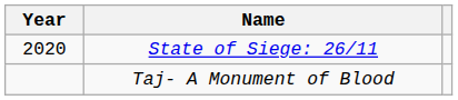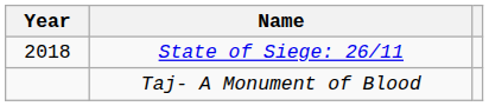 <table class="wikitable" style="text-align:center;">
 <tr>
 <th style="width:50px;">Year</th>
 <th style="width:250px;">Name</th>
 <th scope="col" class="unsortable"></th>
 </tr>
 <tr>
-<td>2020</td>
+<td>2018</td>
 <td><em><a href='#'>State of Siege: 26/11</a></em></td>
 <td></td>
 </tr>
 <tr>
 <td></td>
 <td><em>Taj- A Monument of Blood</em></td>
 <td></td>
 </tr>
 </table>
